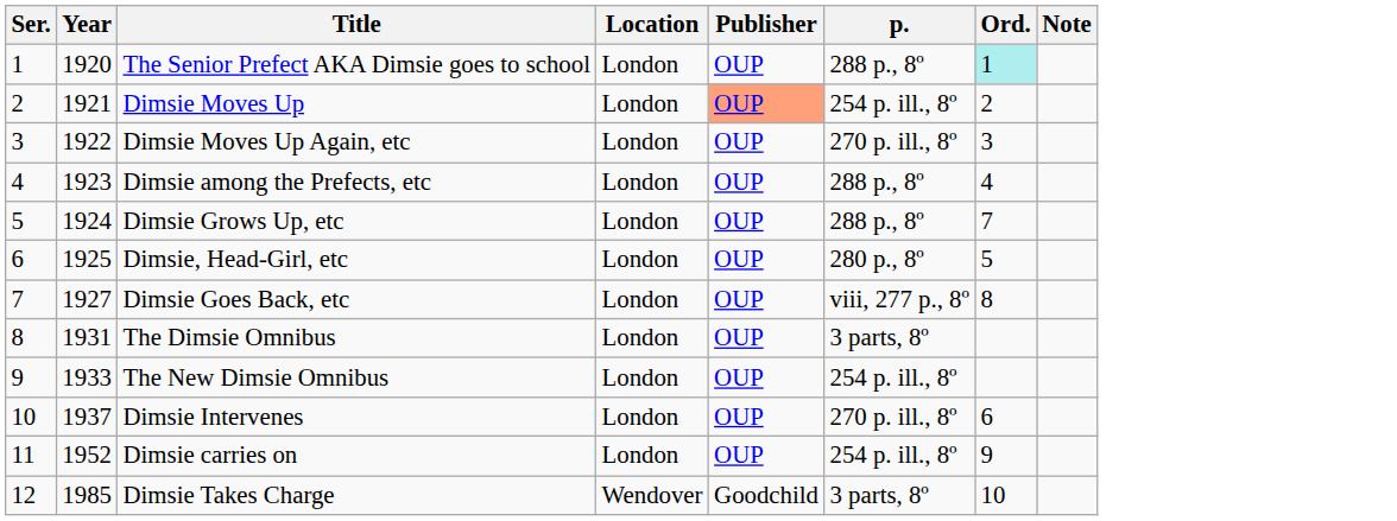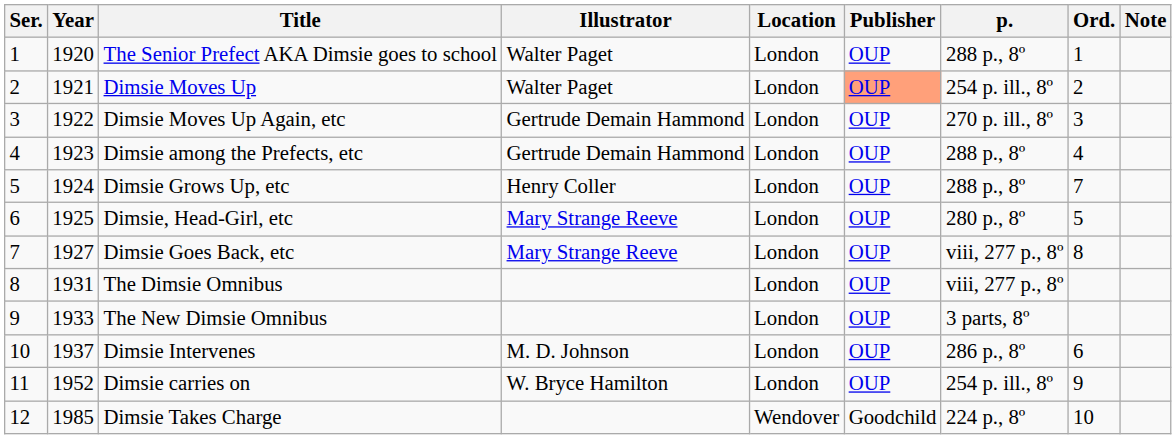 <table class="wikitable sortable">
 <tr>
 <th>Ser.</th>
 <th>Year</th>
 <th>Title</th>
+<th>Illustrator</th>
 <th>Location</th>
 <th>Publisher</th>
 <th>p.</th>
 <th>Ord.</th>
 <th class="unsortable">Note</th>
 </tr>
 <tr>
 <td>1</td>
 <td>1920</td>
 <td><a href='#'>The Senior Prefect</a> AKA Dimsie goes to school</td>
+<td>Walter Paget</td>
 <td>London</td>
 <td><a href='#'>OUP</a></td>
 <td>288 p., 8º</td>
-<td style="background: paleturquoise;">1</td>
+<td>1</td>
 <td></td>
 </tr>
 <tr>
 <td>2</td>
 <td>1921</td>
 <td><a href='#'>Dimsie Moves Up</a></td>
+<td>Walter Paget</td>
 <td>London</td>
 <td style="background: lightsalmon;"><a href='#'>OUP</a></td>
 <td>254 p. ill., 8º</td>
 <td>2</td>
 <td></td>
 </tr>
 <tr>
 <td>3</td>
 <td>1922</td>
 <td>Dimsie Moves Up Again, etc</td>
+<td>Gertrude Demain Hammond</td>
 <td>London</td>
 <td><a href='#'>OUP</a></td>
 <td>270 p. ill., 8º</td>
 <td>3</td>
 <td></td>
 </tr>
 <tr>
 <td>4</td>
 <td>1923</td>
 <td>Dimsie among the Prefects, etc</td>
+<td>Gertrude Demain Hammond</td>
 <td>London</td>
 <td><a href='#'>OUP</a></td>
 <td>288 p., 8º</td>
 <td>4</td>
 <td></td>
 </tr>
 <tr>
 <td>5</td>
 <td>1924</td>
 <td>Dimsie Grows Up, etc</td>
+<td>Henry Coller</td>
 <td>London</td>
 <td><a href='#'>OUP</a></td>
 <td>288 p., 8º</td>
 <td>7</td>
 <td></td>
 </tr>
 <tr>
 <td>6</td>
 <td>1925</td>
 <td>Dimsie, Head-Girl, etc</td>
+<td><a href='#'>Mary Strange Reeve</a></td>
 <td>London</td>
 <td><a href='#'>OUP</a></td>
 <td>280 p., 8º</td>
 <td>5</td>
 <td></td>
 </tr>
 <tr>
 <td>7</td>
 <td>1927</td>
 <td>Dimsie Goes Back, etc</td>
+<td><a href='#'>Mary Strange Reeve</a></td>
 <td>London</td>
 <td><a href='#'>OUP</a></td>
 <td>viii, 277 p., 8º</td>
 <td>8</td>
 <td></td>
 </tr>
 <tr>
 <td>8</td>
 <td>1931</td>
 <td>The Dimsie Omnibus</td>
+<td></td>
+<td>London</td>
+<td><a href='#'>OUP</a></td>
+<td>viii, 277 p., 8º</td>
+<td></td>
+<td></td>
+</tr>
+<tr>
+<td>9</td>
+<td>1933</td>
+<td>The New Dimsie Omnibus</td>
+<td></td>
 <td>London</td>
 <td><a href='#'>OUP</a></td>
 <td>3 parts, 8º</td>
 <td></td>
 <td></td>
 </tr>
 <tr>
-<td>9</td>
-<td>1933</td>
-<td>The New Dimsie Omnibus</td>
-<td>London</td>
-<td><a href='#'>OUP</a></td>
-<td>254 p. ill., 8º</td>
-<td></td>
-<td></td>
-</tr>
-<tr>
 <td>10</td>
 <td>1937</td>
 <td>Dimsie Intervenes</td>
+<td>M. D. Johnson</td>
 <td>London</td>
 <td><a href='#'>OUP</a></td>
-<td>270 p. ill., 8º</td>
+<td>286 p., 8º</td>
 <td>6</td>
 <td></td>
 </tr>
 <tr>
 <td>11</td>
 <td>1952</td>
 <td>Dimsie carries on</td>
+<td>W. Bryce Hamilton</td>
 <td>London</td>
 <td><a href='#'>OUP</a></td>
 <td>254 p. ill., 8º</td>
 <td>9</td>
 <td></td>
 </tr>
 <tr>
 <td>12</td>
 <td>1985</td>
 <td>Dimsie Takes Charge</td>
+<td></td>
 <td>Wendover</td>
 <td>Goodchild</td>
-<td>3 parts, 8º</td>
+<td>224 p., 8º</td>
 <td>10</td>
 <td></td>
 </tr>
 </table>
